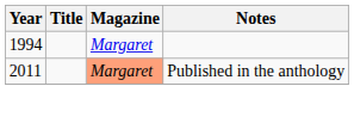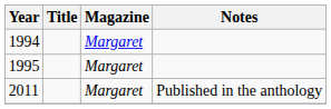 <table class="wikitable">
 <tr>
 <th>Year</th>
 <th>Title</th>
 <th>Magazine</th>
 <th>Notes</th>
 </tr>
 <tr>
 <td>1994</td>
 <td></td>
 <td><em><a href='#'>Margaret</a></em></td>
 <td></td>
 </tr>
 <tr>
+<td>1995</td>
+<td></td>
+<td><em>Margaret</em></td>
+<td></td>
+</tr>
+<tr>
 <td>2011</td>
 <td></td>
-<td style="background: lightsalmon;"><em>Margaret</em></td>
+<td><em>Margaret</em></td>
 <td>Published in the anthology </td>
 </tr>
 <tr>
 </tr>
 </table>
